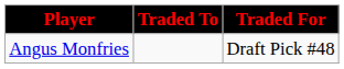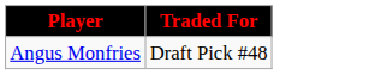 <table class="wikitable">
 <tr>
 <th style="background:#000; color:red; text-align:center;">Player</th>
-<th style="background:#000; color:red; text-align:center;">Traded To</th>
 <th style="background:#000; color:red; text-align:center;">Traded For</th>
 </tr>
 <tr>
 <td> <a href='#'>Angus Monfries</a></td>
-<td></td>
 <td>Draft Pick #48</td>
 </tr>
 </table>
